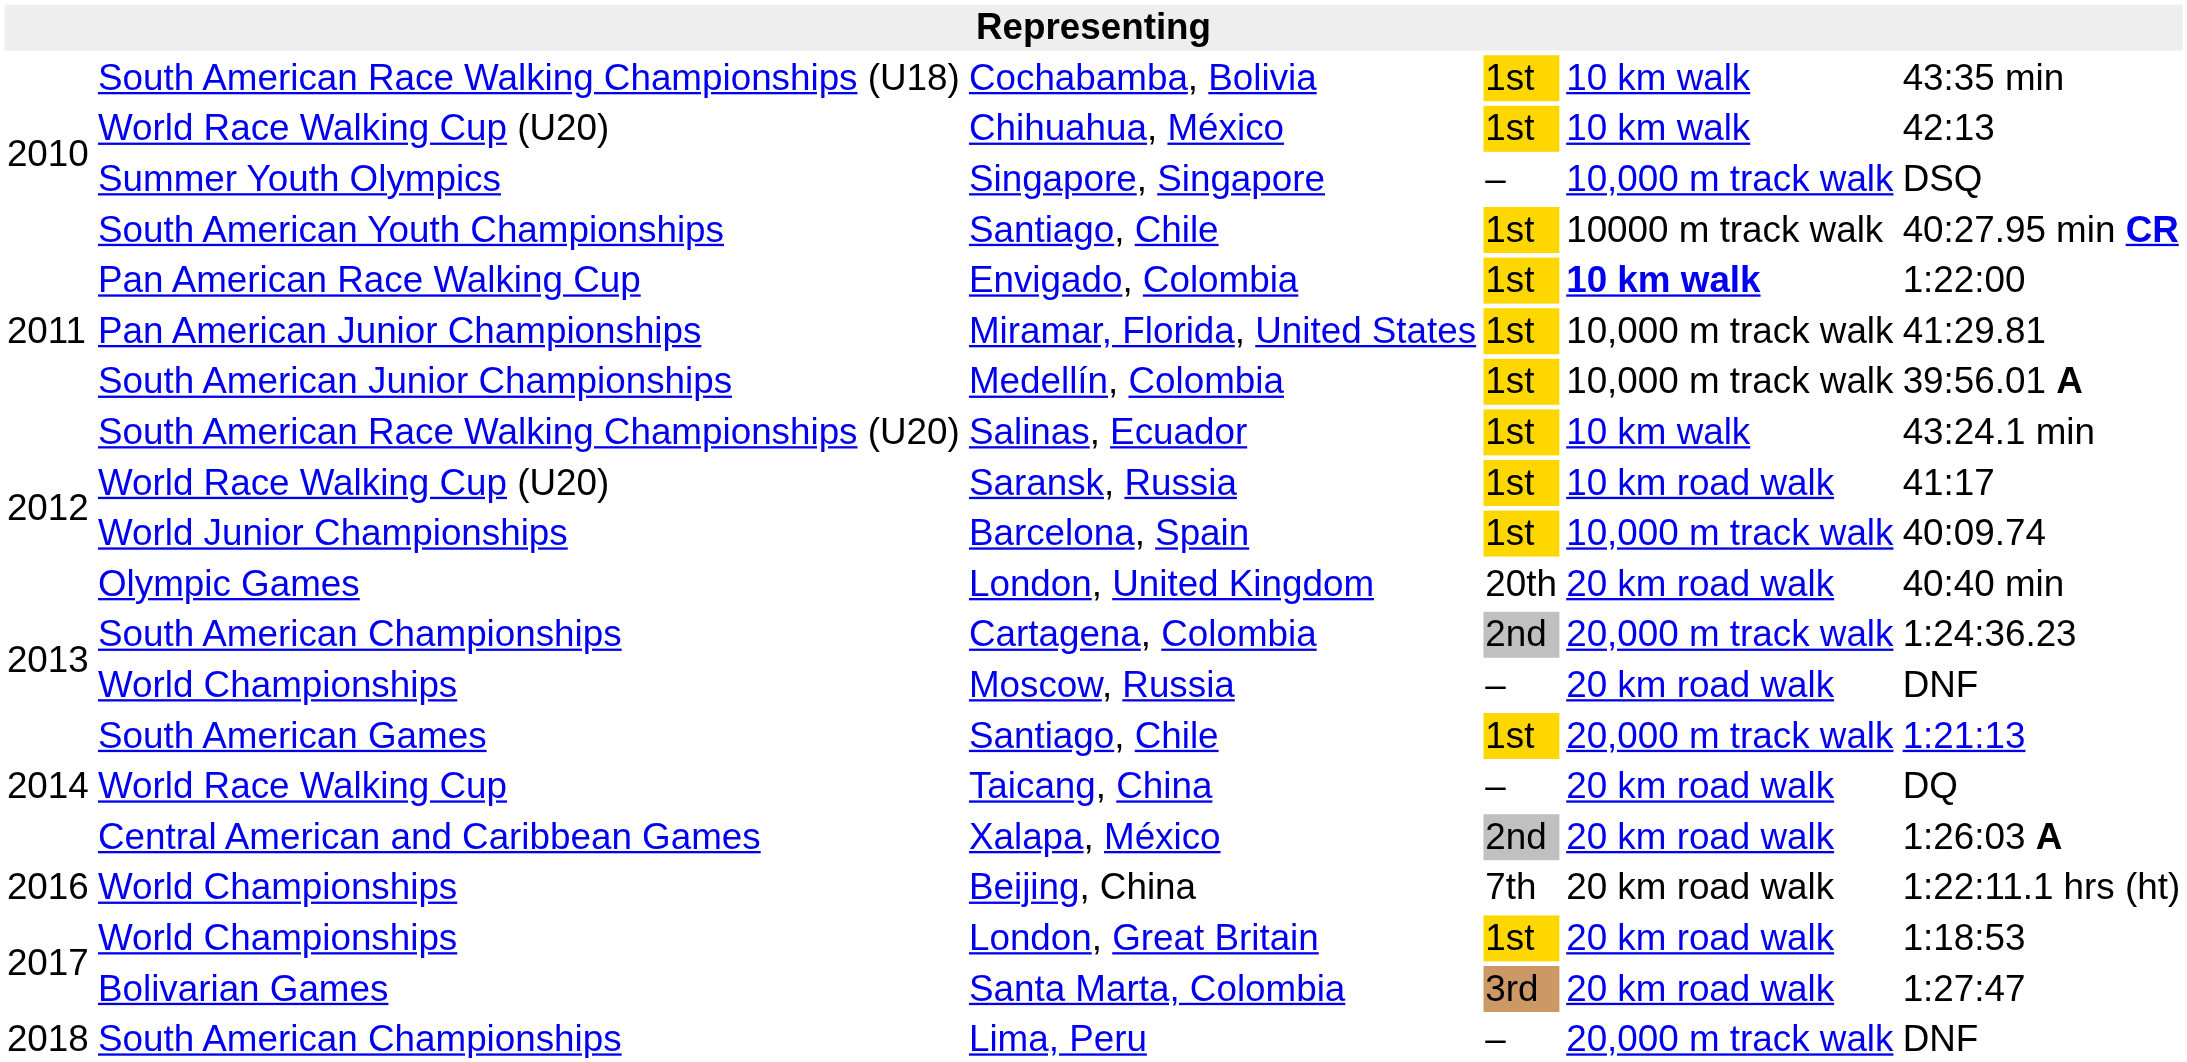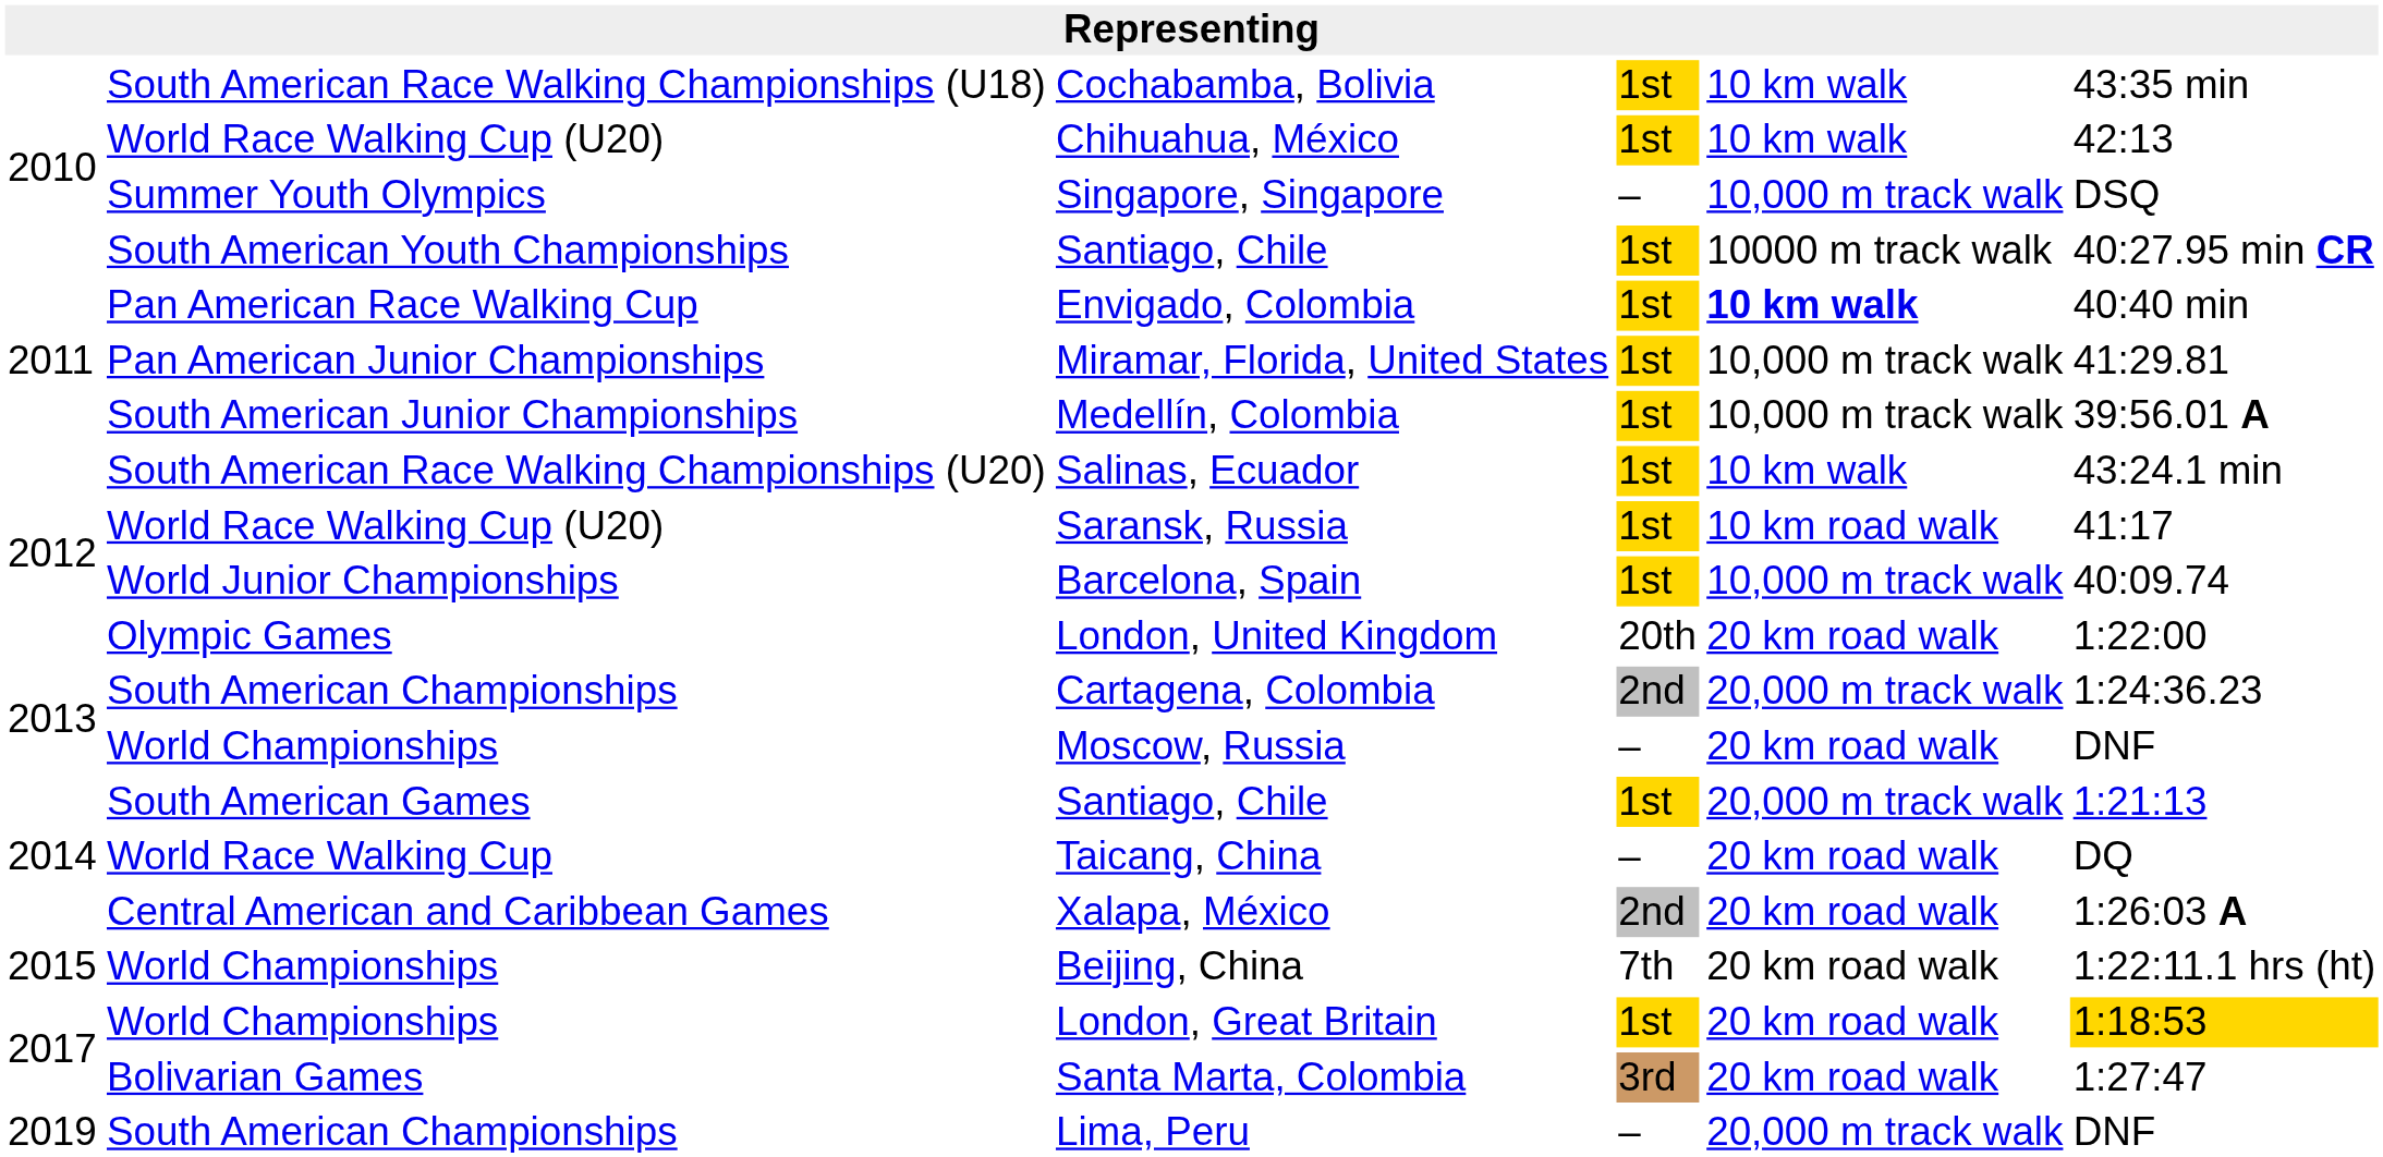 <table>
 <tr>
 <th bgcolor="#eeeeee" colspan="6">Representing </th>
 </tr>
 <tr>
 <td rowspan=4>2010</td>
 <td><a href='#'>South American Race Walking Championships</a> (U18)</td>
 <td><a href='#'>Cochabamba</a>, <a href='#'>Bolivia</a></td>
 <td bgcolor=gold>1st</td>
 <td><a href='#'>10 km walk</a></td>
 <td>43:35 min</td>
 </tr>
 <tr>
 <td><a href='#'>World Race Walking Cup</a> (U20)</td>
 <td><a href='#'>Chihuahua</a>, <a href='#'>México</a></td>
 <td bgcolor=gold>1st</td>
 <td><a href='#'>10 km walk</a></td>
 <td>42:13</td>
 </tr>
 <tr>
 <td><a href='#'>Summer Youth Olympics</a></td>
 <td><a href='#'>Singapore</a>, <a href='#'>Singapore</a></td>
 <td>–</td>
 <td><a href='#'>10,000 m track walk</a></td>
 <td>DSQ</td>
 </tr>
 <tr>
 <td><a href='#'>South American Youth Championships</a></td>
 <td><a href='#'>Santiago</a>, <a href='#'>Chile</a></td>
 <td bgcolor=gold>1st</td>
 <td>10000 m track walk</td>
 <td>40:27.95 min <strong><a href='#'>CR</a></strong></td>
 </tr>
 <tr>
 <td rowspan=3>2011</td>
 <td><a href='#'>Pan American Race Walking Cup</a></td>
 <td><a href='#'>Envigado</a>, <a href='#'>Colombia</a></td>
 <td bgcolor=gold>1st</td>
 <td><strong><a href='#'>10 km walk</a></strong></td>
-<td>1:22:00</td>
+<td>40:40 min</td>
 </tr>
 <tr>
 <td><a href='#'>Pan American Junior Championships</a></td>
 <td><a href='#'>Miramar, Florida</a>, <a href='#'>United States</a></td>
 <td bgcolor=gold>1st</td>
 <td>10,000 m track walk</td>
 <td>41:29.81</td>
 </tr>
 <tr>
 <td><a href='#'>South American Junior Championships</a></td>
 <td><a href='#'>Medellín</a>, <a href='#'>Colombia</a></td>
 <td bgcolor=gold>1st</td>
 <td>10,000 m track walk</td>
 <td>39:56.01 <strong>A</strong></td>
 </tr>
 <tr>
 <td rowspan=4>2012</td>
 <td><a href='#'>South American Race Walking Championships</a> (U20)</td>
 <td><a href='#'>Salinas</a>, <a href='#'>Ecuador</a></td>
 <td bgcolor=gold>1st</td>
 <td><a href='#'>10 km walk</a></td>
 <td>43:24.1 min</td>
 </tr>
 <tr>
 <td><a href='#'>World Race Walking Cup</a> (U20)</td>
 <td><a href='#'>Saransk</a>, <a href='#'>Russia</a></td>
 <td bgcolor=gold>1st</td>
 <td><a href='#'>10 km road walk</a></td>
 <td>41:17</td>
 </tr>
 <tr>
 <td><a href='#'>World Junior Championships</a></td>
 <td><a href='#'>Barcelona</a>, <a href='#'>Spain</a></td>
 <td bgcolor=gold>1st</td>
 <td><a href='#'>10,000 m track walk</a></td>
 <td>40:09.74</td>
 </tr>
 <tr>
 <td><a href='#'>Olympic Games</a></td>
 <td><a href='#'>London</a>, <a href='#'>United Kingdom</a></td>
 <td>20th</td>
 <td><a href='#'>20 km road walk</a></td>
-<td>40:40 min</td>
+<td>1:22:00</td>
 </tr>
 <tr>
 <td rowspan=2>2013</td>
 <td><a href='#'>South American Championships</a></td>
 <td><a href='#'>Cartagena</a>, <a href='#'>Colombia</a></td>
 <td bgcolor=silver>2nd</td>
 <td><a href='#'>20,000 m track walk</a></td>
 <td>1:24:36.23</td>
 </tr>
 <tr>
 <td><a href='#'>World Championships</a></td>
 <td><a href='#'>Moscow</a>, <a href='#'>Russia</a></td>
 <td>–</td>
 <td><a href='#'>20 km road walk</a></td>
 <td>DNF</td>
 </tr>
 <tr>
 <td rowspan=3>2014</td>
 <td><a href='#'>South American Games</a></td>
 <td><a href='#'>Santiago</a>, <a href='#'>Chile</a></td>
 <td bgcolor=gold>1st</td>
 <td><a href='#'>20,000 m track walk</a></td>
 <td><a href='#'>1:21:13</a></td>
 </tr>
 <tr>
 <td><a href='#'>World Race Walking Cup</a></td>
 <td><a href='#'>Taicang</a>, <a href='#'>China</a></td>
 <td>–</td>
 <td><a href='#'>20 km road walk</a></td>
 <td>DQ</td>
 </tr>
 <tr>
 <td><a href='#'>Central American and Caribbean Games</a></td>
 <td><a href='#'>Xalapa</a>, <a href='#'>México</a></td>
 <td bgcolor=silver>2nd</td>
 <td><a href='#'>20 km road walk</a></td>
 <td>1:26:03 <strong>A</strong></td>
 </tr>
 <tr>
-<td>2016</td>
+<td>2015</td>
 <td><a href='#'>World Championships</a></td>
 <td><a href='#'>Beijing</a>, China</td>
 <td>7th</td>
 <td>20 km road walk</td>
 <td>1:22:11.1 hrs (ht)</td>
 </tr>
 <tr>
 <td rowspan=2>2017</td>
 <td><a href='#'>World Championships</a></td>
 <td><a href='#'>London</a>, <a href='#'>Great Britain</a></td>
 <td bgcolor=gold>1st</td>
 <td><a href='#'>20 km road walk</a></td>
-<td>1:18:53</td>
+<td style="background: gold;">1:18:53</td>
 </tr>
 <tr>
 <td><a href='#'>Bolivarian Games</a></td>
 <td><a href='#'>Santa Marta, Colombia</a></td>
 <td bgcolor=cc9966>3rd</td>
 <td><a href='#'>20 km road walk</a></td>
 <td>1:27:47</td>
 </tr>
 <tr>
-<td>2018</td>
+<td>2019</td>
 <td><a href='#'>South American Championships</a></td>
 <td><a href='#'>Lima, Peru</a></td>
 <td>–</td>
 <td><a href='#'>20,000 m track walk</a></td>
 <td>DNF</td>
 </tr>
 </table>
